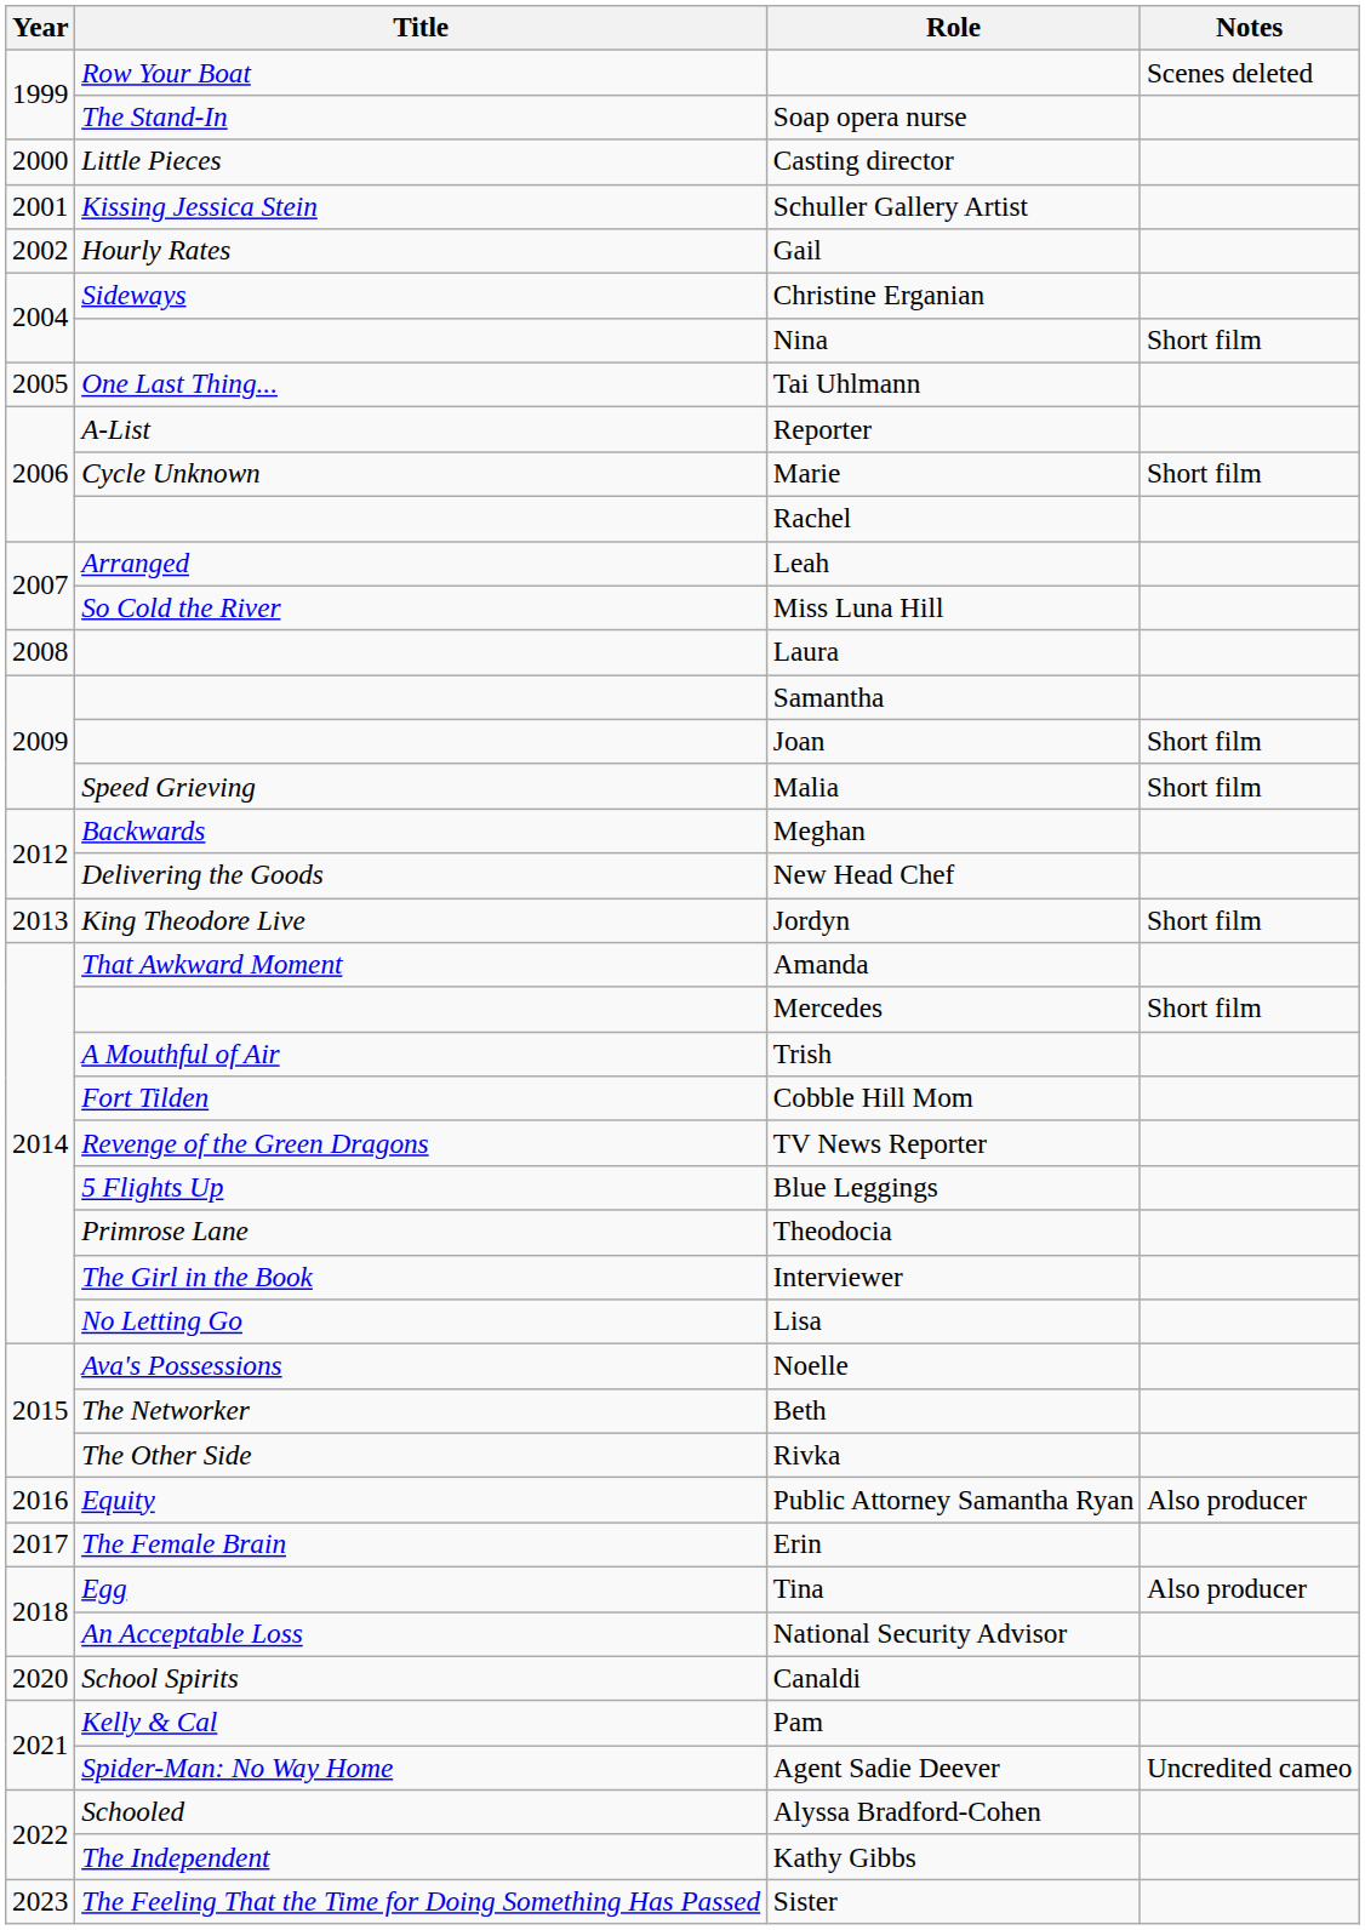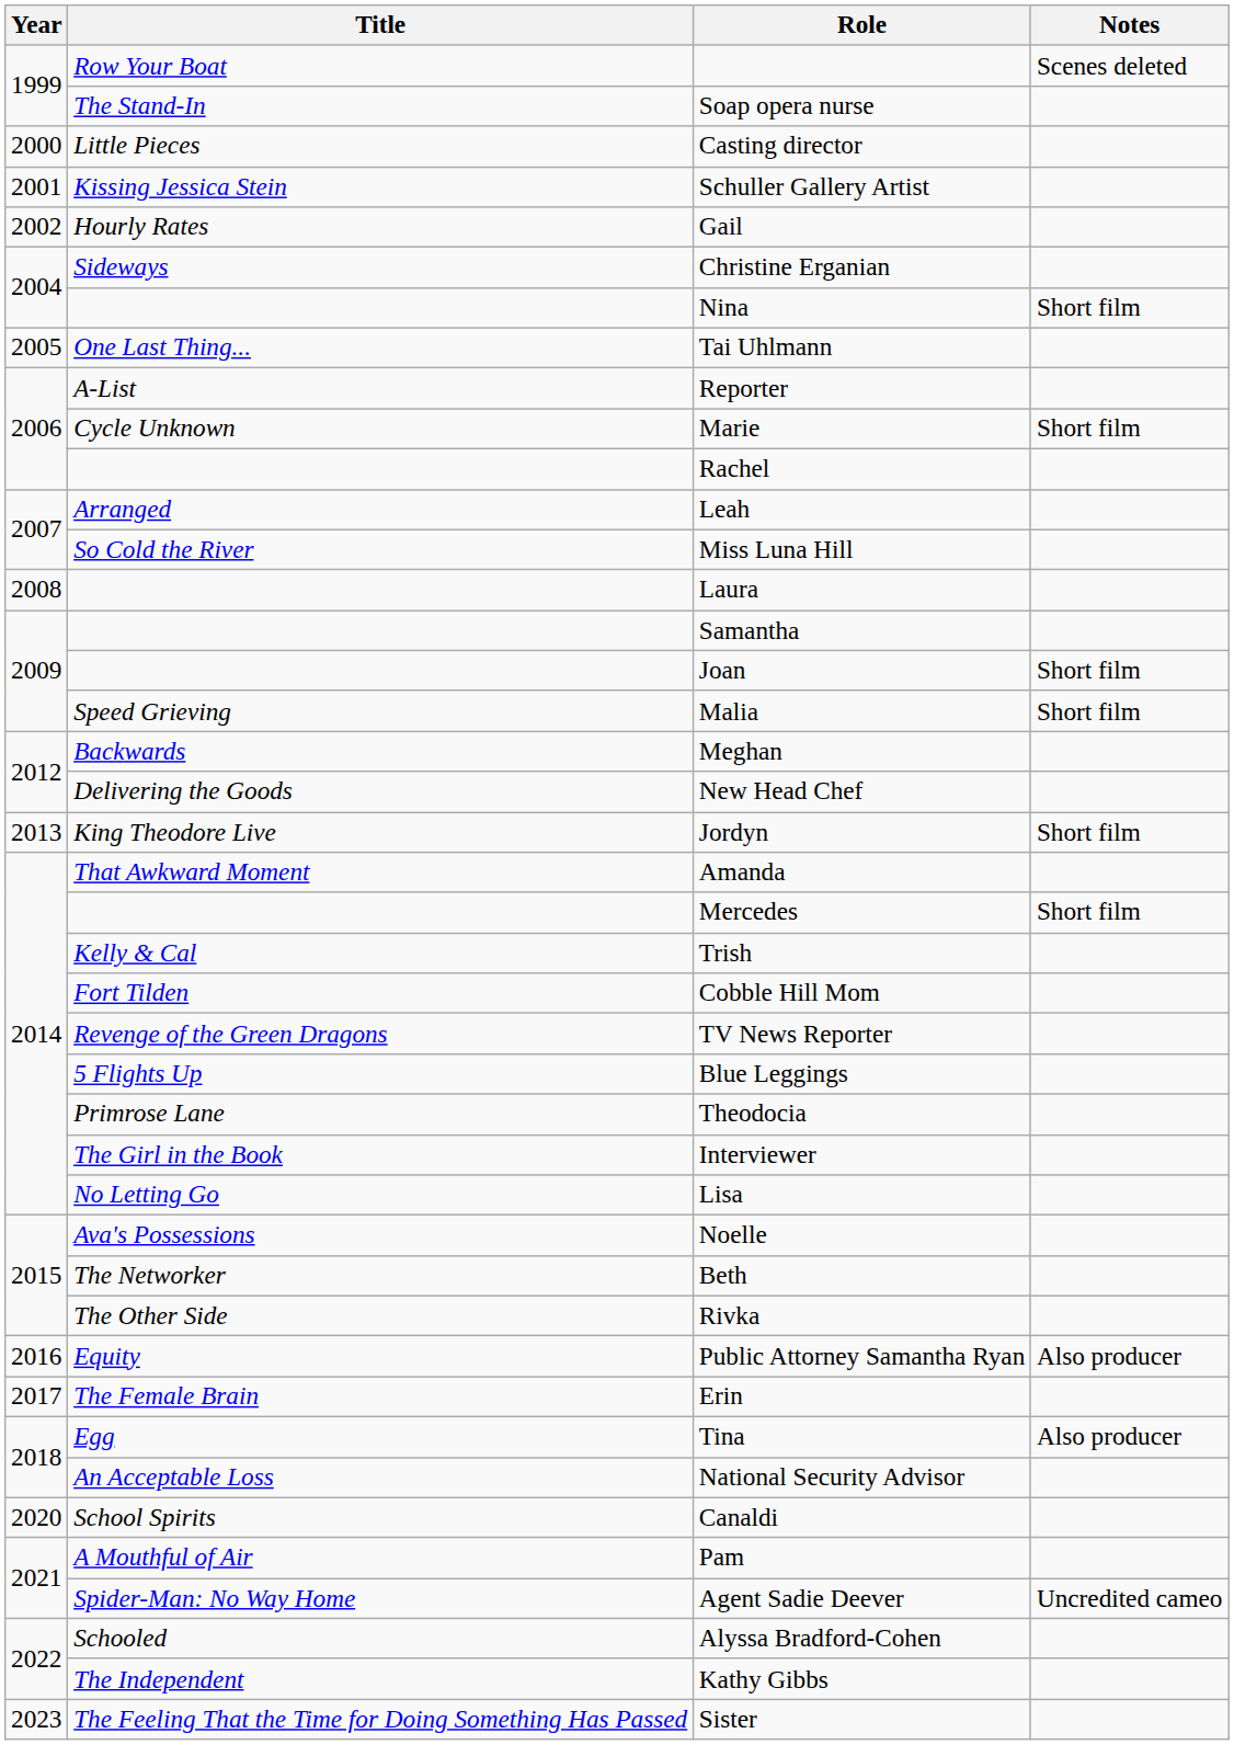 <table class="wikitable sortable">
 <tr>
 <th>Year</th>
 <th>Title</th>
 <th>Role</th>
 <th class="unsortable">Notes</th>
 </tr>
 <tr>
 <td rowspan="2">1999</td>
 <td><em><a href='#'>Row Your Boat</a></em></td>
 <td></td>
 <td>Scenes deleted</td>
 </tr>
 <tr>
 <td><em><a href='#'>The Stand-In</a></em></td>
 <td>Soap opera nurse</td>
 <td></td>
 </tr>
 <tr>
 <td>2000</td>
 <td><em>Little Pieces</em></td>
 <td>Casting director</td>
 <td></td>
 </tr>
 <tr>
 <td>2001</td>
 <td><em><a href='#'>Kissing Jessica Stein</a></em></td>
 <td>Schuller Gallery Artist</td>
 <td></td>
 </tr>
 <tr>
 <td>2002</td>
 <td><em>Hourly Rates</em></td>
 <td>Gail</td>
 <td></td>
 </tr>
 <tr>
 <td rowspan="2">2004</td>
 <td><em><a href='#'>Sideways</a></em></td>
 <td>Christine Erganian</td>
 <td></td>
 </tr>
 <tr>
 <td><em></em></td>
 <td>Nina</td>
 <td>Short film</td>
 </tr>
 <tr>
 <td>2005</td>
 <td><em><a href='#'>One Last Thing...</a></em></td>
 <td>Tai Uhlmann</td>
 <td></td>
 </tr>
 <tr>
 <td rowspan="3">2006</td>
 <td><em>A-List</em></td>
 <td>Reporter</td>
 <td></td>
 </tr>
 <tr>
 <td><em>Cycle Unknown</em></td>
 <td>Marie</td>
 <td>Short film</td>
 </tr>
 <tr>
 <td><em></em></td>
 <td>Rachel</td>
 <td></td>
 </tr>
 <tr>
 <td rowspan="2">2007</td>
 <td><em><a href='#'>Arranged</a></em></td>
 <td>Leah</td>
 <td></td>
 </tr>
 <tr>
 <td><em><a href='#'>So Cold the River</a></em></td>
 <td>Miss Luna Hill</td>
 <td></td>
 </tr>
 <tr>
 <td>2008</td>
 <td><em></em></td>
 <td>Laura</td>
 <td></td>
 </tr>
 <tr>
 <td rowspan="3">2009</td>
 <td><em></em></td>
 <td>Samantha</td>
 <td></td>
 </tr>
 <tr>
 <td><em></em></td>
 <td>Joan</td>
 <td>Short film</td>
 </tr>
 <tr>
 <td><em>Speed Grieving</em></td>
 <td>Malia</td>
 <td>Short film</td>
 </tr>
 <tr>
 <td rowspan="2">2012</td>
 <td><em><a href='#'>Backwards</a></em></td>
 <td>Meghan</td>
 <td></td>
 </tr>
 <tr>
 <td><em>Delivering the Goods</em></td>
 <td>New Head Chef</td>
 <td></td>
 </tr>
 <tr>
 <td>2013</td>
 <td><em>King Theodore Live</em></td>
 <td>Jordyn</td>
 <td>Short film</td>
 </tr>
 <tr>
 <td rowspan="9">2014</td>
 <td><em><a href='#'>That Awkward Moment</a></em></td>
 <td>Amanda</td>
 <td></td>
 </tr>
 <tr>
 <td><em></em></td>
 <td>Mercedes</td>
 <td>Short film</td>
 </tr>
 <tr>
-<td><em><a href='#'>A Mouthful of Air</a></em></td>
+<td><em><a href='#'>Kelly & Cal</a></em></td>
 <td>Trish</td>
 <td></td>
 </tr>
 <tr>
 <td><em><a href='#'>Fort Tilden</a></em></td>
 <td>Cobble Hill Mom</td>
 <td></td>
 </tr>
 <tr>
 <td><em><a href='#'>Revenge of the Green Dragons</a></em></td>
 <td>TV News Reporter</td>
 <td></td>
 </tr>
 <tr>
 <td><em><a href='#'>5 Flights Up</a></em></td>
 <td>Blue Leggings</td>
 <td></td>
 </tr>
 <tr>
 <td><em>Primrose Lane</em></td>
 <td>Theodocia</td>
 <td></td>
 </tr>
 <tr>
 <td><em><a href='#'>The Girl in the Book</a></em></td>
 <td>Interviewer</td>
 <td></td>
 </tr>
 <tr>
 <td><em><a href='#'>No Letting Go</a></em></td>
 <td>Lisa</td>
 <td></td>
 </tr>
 <tr>
 <td rowspan="3">2015</td>
 <td><em><a href='#'>Ava's Possessions</a></em></td>
 <td>Noelle</td>
 <td></td>
 </tr>
 <tr>
 <td><em>The Networker</em></td>
 <td>Beth</td>
 <td></td>
 </tr>
 <tr>
 <td><em>The Other Side</em></td>
 <td>Rivka</td>
 <td></td>
 </tr>
 <tr>
 <td>2016</td>
 <td><em><a href='#'>Equity</a></em></td>
 <td>Public Attorney Samantha Ryan</td>
 <td>Also producer</td>
 </tr>
 <tr>
 <td>2017</td>
 <td><em><a href='#'>The Female Brain</a></em></td>
 <td>Erin</td>
 <td></td>
 </tr>
 <tr>
 <td rowspan="2">2018</td>
 <td><em><a href='#'>Egg</a></em></td>
 <td>Tina</td>
 <td>Also producer</td>
 </tr>
 <tr>
 <td><em><a href='#'>An Acceptable Loss</a></em></td>
 <td>National Security Advisor</td>
 <td></td>
 </tr>
 <tr>
 <td>2020</td>
 <td><em>School Spirits</em></td>
 <td>Canaldi</td>
 <td></td>
 </tr>
 <tr>
 <td rowspan="2">2021</td>
-<td><em><a href='#'>Kelly & Cal</a></em></td>
+<td><em><a href='#'>A Mouthful of Air</a></em></td>
 <td>Pam</td>
 <td></td>
 </tr>
 <tr>
 <td><em><a href='#'>Spider-Man: No Way Home</a></em></td>
 <td>Agent Sadie Deever</td>
 <td>Uncredited cameo</td>
 </tr>
 <tr>
 <td rowspan="2">2022</td>
 <td><em>Schooled</em></td>
 <td>Alyssa Bradford-Cohen</td>
 <td></td>
 </tr>
 <tr>
 <td><em><a href='#'>The Independent</a></em></td>
 <td>Kathy Gibbs</td>
 <td></td>
 </tr>
 <tr>
 <td>2023</td>
 <td><em><a href='#'>The Feeling That the Time for Doing Something Has Passed</a></em></td>
 <td>Sister</td>
 <td></td>
 </tr>
 </table>
